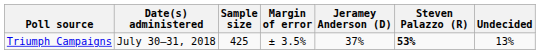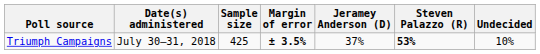 <table class="wikitable">
 <tr valign= bottom>
 <th>Poll source</th>
 <th>Date(s)<br>administered</th>
 <th>Sample<br>size</th>
 <th>Margin<br>of error</th>
 <th style="width:95px;">Jeramey<br>Anderson (D)</th>
 <th style="width:95px;">Steven<br>Palazzo (R)</th>
 <th>Undecided</th>
 </tr>
 <tr>
 <td><a href='#'>Triumph Campaigns</a></td>
 <td align=center>July 30–31, 2018</td>
 <td align=center>425</td>
-<td align=center>± 3.5%</td>
+<td align=center><strong>± 3.5%</strong></td>
 <td align=center>37%</td>
 <td><strong>53%</strong></td>
-<td align=center>13%</td>
+<td align=center>10%</td>
 </tr>
 </table>
